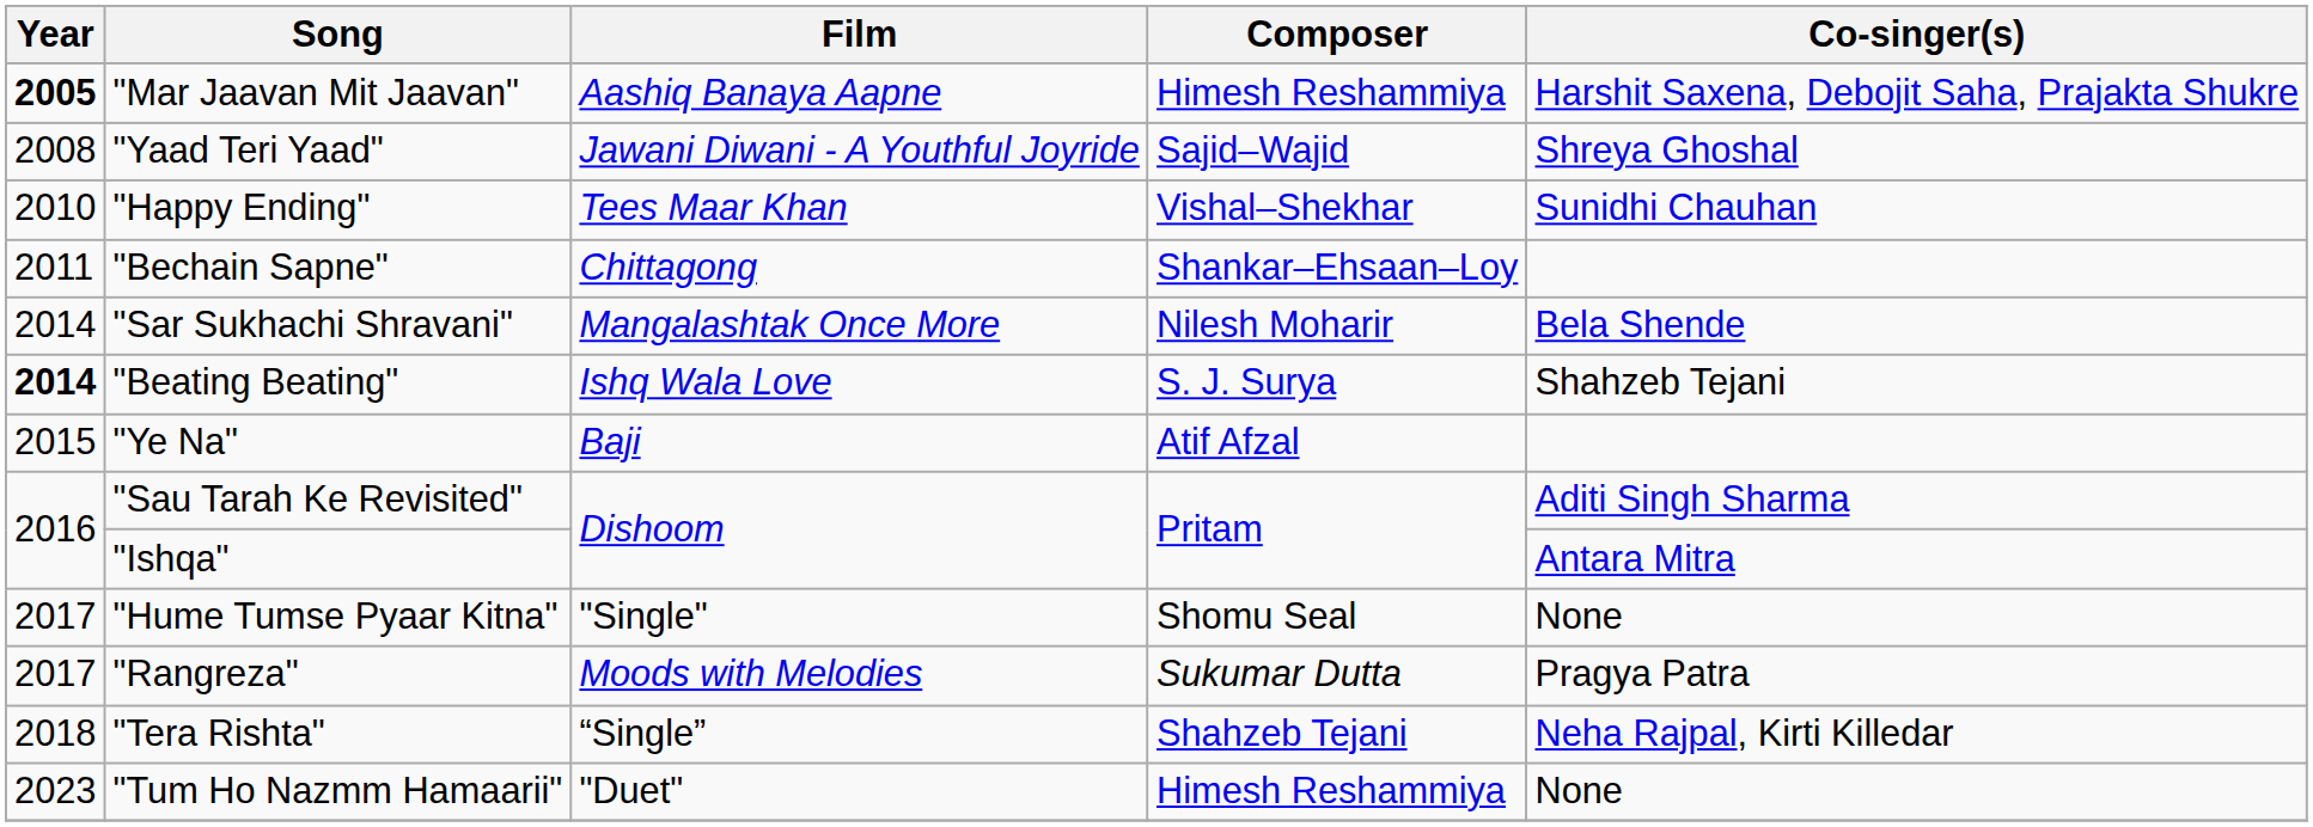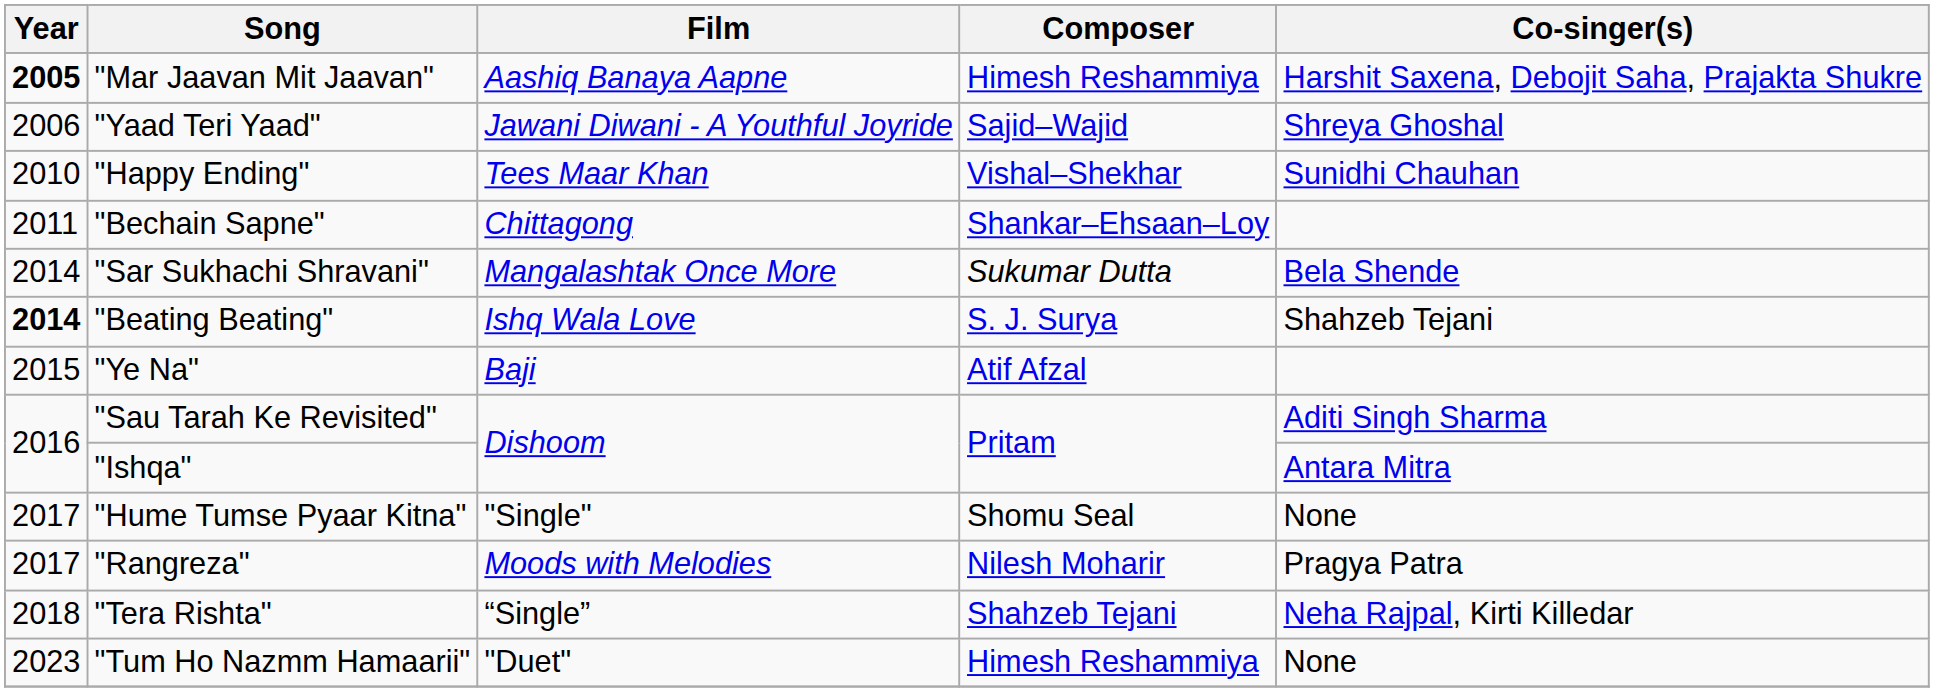 <table class="wikitable sortable">
 <tr>
 <th>Year</th>
 <th>Song</th>
 <th>Film</th>
 <th>Composer</th>
 <th>Co-singer(s)</th>
 </tr>
 <tr>
 <td><strong>2005</strong></td>
 <td>"Mar Jaavan Mit Jaavan"</td>
 <td><em><a href='#'>Aashiq Banaya Aapne</a></em></td>
 <td><a href='#'>Himesh Reshammiya</a></td>
 <td><a href='#'>Harshit Saxena</a>, <a href='#'>Debojit Saha</a>, <a href='#'>Prajakta Shukre</a></td>
 </tr>
 <tr>
-<td>2008</td>
+<td>2006</td>
 <td>"Yaad Teri Yaad"</td>
 <td><em><a href='#'>Jawani Diwani - A Youthful Joyride</a></em></td>
 <td><a href='#'>Sajid–Wajid</a></td>
 <td><a href='#'>Shreya Ghoshal</a></td>
 </tr>
 <tr>
 <td>2010</td>
 <td>"Happy Ending"</td>
 <td><em><a href='#'>Tees Maar Khan</a></em></td>
 <td><a href='#'>Vishal–Shekhar</a></td>
 <td><a href='#'>Sunidhi Chauhan</a></td>
 </tr>
 <tr>
 <td>2011</td>
 <td>"Bechain Sapne"</td>
 <td><em><a href='#'>Chittagong</a></em></td>
 <td><a href='#'>Shankar–Ehsaan–Loy</a></td>
 <td></td>
 </tr>
 <tr>
 <td>2014</td>
 <td>"Sar Sukhachi Shravani"</td>
 <td><em><a href='#'>Mangalashtak Once More</a></em></td>
-<td><a href='#'>Nilesh Moharir</a></td>
+<td><em>Sukumar Dutta</em></td>
 <td><a href='#'>Bela Shende</a></td>
 </tr>
 <tr>
 <td><strong>2014</strong></td>
 <td>"Beating Beating"</td>
 <td><em><a href='#'>Ishq Wala Love</a></em></td>
 <td><a href='#'>S. J. Surya</a></td>
 <td>Shahzeb Tejani</td>
 </tr>
 <tr>
 <td>2015</td>
 <td>"Ye Na"</td>
 <td><em><a href='#'>Baji</a></em></td>
 <td><a href='#'>Atif Afzal</a></td>
 <td></td>
 </tr>
 <tr>
 <td rowspan="2">2016</td>
 <td>"Sau Tarah Ke Revisited"</td>
 <td rowspan="2"><em><a href='#'>Dishoom</a></em></td>
 <td rowspan="2"><a href='#'>Pritam</a></td>
 <td><a href='#'>Aditi Singh Sharma</a></td>
 </tr>
 <tr>
 <td>"Ishqa"</td>
 <td><a href='#'>Antara Mitra</a></td>
 </tr>
 <tr>
 <td>2017</td>
 <td>"Hume Tumse Pyaar Kitna" <br></td>
 <td>"Single"</td>
 <td>Shomu Seal</td>
 <td>None</td>
 </tr>
 <tr>
 <td>2017</td>
 <td>"Rangreza"</td>
 <td><em><a href='#'>Moods with Melodies</a></em></td>
-<td><em>Sukumar Dutta</em></td>
+<td><a href='#'>Nilesh Moharir</a></td>
 <td>Pragya Patra</td>
 </tr>
 <tr>
 <td>2018</td>
 <td>"Tera Rishta"</td>
 <td>“Single”</td>
 <td><a href='#'>Shahzeb Tejani</a></td>
 <td><a href='#'>Neha Rajpal</a>, Kirti Killedar</td>
 </tr>
 <tr>
 <td>2023</td>
 <td>"Tum Ho Nazmm Hamaarii"</td>
 <td>"Duet"</td>
 <td><a href='#'>Himesh Reshammiya</a></td>
 <td>None</td>
 </tr>
 <tr>
 </tr>
 </table>
